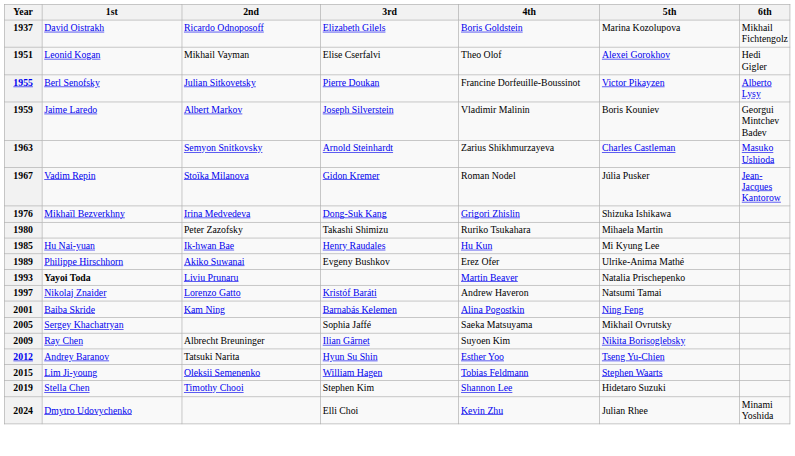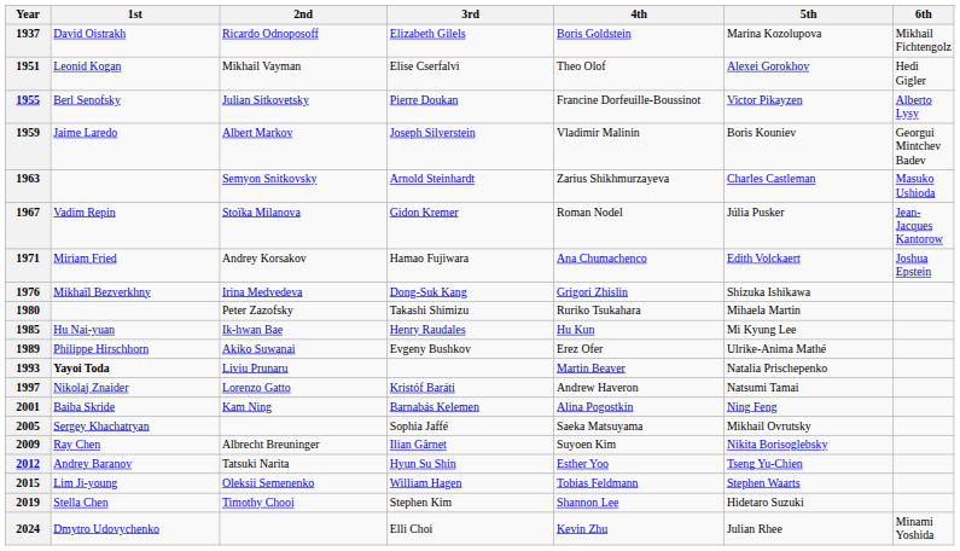 <table class="wikitable" style="font-size:97%;">
 <tr>
 <th width="5%">Year</th>
 <th width="19%">1st</th>
 <th width="19%">2nd</th>
 <th width="19%">3rd</th>
 <th width="19%">4th</th>
 <th width="19%">5th</th>
 <th width="19%">6th</th>
 </tr>
 <tr valign="top">
 <th>1937</th>
 <td><a href='#'>David Oistrakh</a></td>
 <td><a href='#'>Ricardo Odnoposoff</a></td>
 <td><a href='#'>Elizabeth Gilels</a></td>
 <td><a href='#'>Boris Goldstein</a></td>
 <td>Marina Kozolupova</td>
 <td>Mikhail Fichtengolz</td>
 </tr>
 <tr valign="top">
 <th>1951</th>
 <td><a href='#'>Leonid Kogan</a></td>
 <td>Mikhail Vayman</td>
 <td>Elise Cserfalvi</td>
 <td>Theo Olof</td>
 <td><a href='#'>Alexei Gorokhov</a></td>
 <td>Hedi Gigler</td>
 </tr>
 <tr valign="top">
 <th><a href='#'>1955</a></th>
 <td><a href='#'>Berl Senofsky</a></td>
 <td><a href='#'>Julian Sitkovetsky</a></td>
 <td><a href='#'>Pierre Doukan</a></td>
 <td>Francine Dorfeuille-Boussinot</td>
 <td><a href='#'>Victor Pikayzen</a></td>
 <td><a href='#'>Alberto Lysy</a></td>
 </tr>
 <tr valign="top">
 <th>1959</th>
 <td><a href='#'>Jaime Laredo</a></td>
 <td><a href='#'>Albert Markov</a></td>
 <td><a href='#'>Joseph Silverstein</a></td>
 <td>Vladimir Malinin</td>
 <td>Boris Kouniev</td>
 <td>Georgui Mintchev Badev</td>
 </tr>
 <tr valign="top">
 <th>1963</th>
 <td></td>
 <td><a href='#'>Semyon Snitkovsky</a></td>
 <td><a href='#'>Arnold Steinhardt</a></td>
 <td>Zarius Shikhmurzayeva</td>
 <td><a href='#'>Charles Castleman</a></td>
 <td><a href='#'>Masuko Ushioda</a></td>
 </tr>
 <tr valign="top">
 <th>1967</th>
 <td><a href='#'>Vadim Repin</a></td>
 <td><a href='#'>Stoïka Milanova</a></td>
 <td><a href='#'>Gidon Kremer</a></td>
 <td>Roman Nodel</td>
 <td>Júlia Pusker</td>
 <td><a href='#'>Jean-Jacques Kantorow</a></td>
+</tr>
+<tr valign="top">
+<th>1971</th>
+<td><a href='#'>Miriam Fried</a></td>
+<td>Andrey Korsakov</td>
+<td>Hamao Fujiwara</td>
+<td><a href='#'>Ana Chumachenco</a></td>
+<td><a href='#'>Edith Volckaert</a></td>
+<td><a href='#'>Joshua Epstein</a></td>
 </tr>
 <tr valign="top">
 <th>1976</th>
 <td><a href='#'>Mikhaïl Bezverkhny</a></td>
 <td><a href='#'>Irina Medvedeva</a></td>
 <td><a href='#'>Dong-Suk Kang</a></td>
 <td><a href='#'>Grigori Zhislin</a></td>
 <td>Shizuka Ishikawa</td>
 <td></td>
 </tr>
 <tr valign="top">
 <th>1980</th>
 <td></td>
 <td>Peter Zazofsky</td>
 <td>Takashi Shimizu</td>
 <td>Ruriko Tsukahara</td>
 <td>Mihaela Martin</td>
 <td></td>
 </tr>
 <tr valign="top">
 <th>1985</th>
 <td><a href='#'>Hu Nai-yuan</a></td>
 <td><a href='#'>Ik-hwan Bae</a></td>
 <td><a href='#'>Henry Raudales</a></td>
 <td><a href='#'>Hu Kun</a></td>
 <td>Mi Kyung Lee</td>
 <td></td>
 </tr>
 <tr valign="top">
 <th>1989</th>
 <td><a href='#'>Philippe Hirschhorn</a></td>
 <td><a href='#'>Akiko Suwanai</a></td>
 <td>Evgeny Bushkov</td>
 <td>Erez Ofer</td>
 <td>Ulrike-Anima Mathé</td>
 <td></td>
 </tr>
 <tr valign="top">
 <th>1993</th>
 <td><strong>Yayoi Toda</strong></td>
 <td><a href='#'>Liviu Prunaru</a></td>
 <td></td>
 <td><a href='#'>Martin Beaver</a></td>
 <td>Natalia Prischepenko</td>
 <td></td>
 </tr>
 <tr valign="top">
 <th>1997</th>
 <td><a href='#'>Nikolaj Znaider</a></td>
 <td><a href='#'>Lorenzo Gatto</a></td>
 <td><a href='#'>Kristóf Baráti</a></td>
 <td>Andrew Haveron</td>
 <td>Natsumi Tamai</td>
 <td></td>
 </tr>
 <tr valign="top">
 <th>2001</th>
 <td><a href='#'>Baiba Skride</a></td>
 <td><a href='#'>Kam Ning</a></td>
 <td><a href='#'>Barnabás Kelemen</a></td>
 <td><a href='#'>Alina Pogostkin</a></td>
 <td><a href='#'>Ning Feng</a></td>
 <td></td>
 </tr>
 <tr valign="top">
 <th>2005</th>
 <td><a href='#'>Sergey Khachatryan</a></td>
 <td></td>
 <td>Sophia Jaffé</td>
 <td>Saeka Matsuyama</td>
 <td>Mikhail Ovrutsky</td>
 <td></td>
 </tr>
 <tr valign="top">
 <th>2009</th>
 <td><a href='#'>Ray Chen</a></td>
 <td>Albrecht Breuninger</td>
 <td><a href='#'>Ilian Gârnet</a></td>
 <td>Suyoen Kim</td>
 <td><a href='#'>Nikita Borisoglebsky</a></td>
 <td></td>
 </tr>
 <tr valign="top">
 <th><a href='#'>2012</a></th>
 <td><a href='#'>Andrey Baranov</a></td>
 <td>Tatsuki Narita</td>
 <td><a href='#'>Hyun Su Shin</a></td>
 <td><a href='#'>Esther Yoo</a></td>
 <td><a href='#'>Tseng Yu-Chien</a></td>
 <td></td>
 </tr>
 <tr valign="top">
 <th>2015</th>
 <td><a href='#'>Lim Ji-young</a></td>
 <td><a href='#'>Oleksii Semenenko</a></td>
 <td><a href='#'>William Hagen</a></td>
 <td><a href='#'>Tobias Feldmann</a></td>
 <td><a href='#'>Stephen Waarts</a></td>
 <td></td>
 </tr>
 <tr>
 <th>2019</th>
 <td><a href='#'>Stella Chen</a></td>
 <td><a href='#'>Timothy Chooi</a></td>
 <td>Stephen Kim</td>
 <td><a href='#'>Shannon Lee</a></td>
 <td>Hidetaro Suzuki</td>
 <td></td>
 </tr>
 <tr>
 <th>2024</th>
 <td><a href='#'>Dmytro Udovychenko</a></td>
 <td></td>
 <td>Elli Choi</td>
 <td><a href='#'>Kevin Zhu</a></td>
 <td>Julian Rhee</td>
 <td>Minami Yoshida</td>
 </tr>
 </table>
